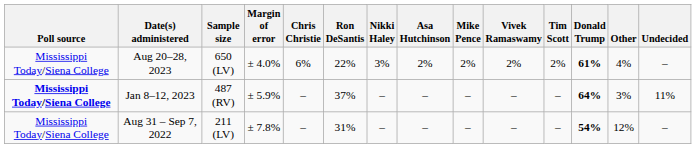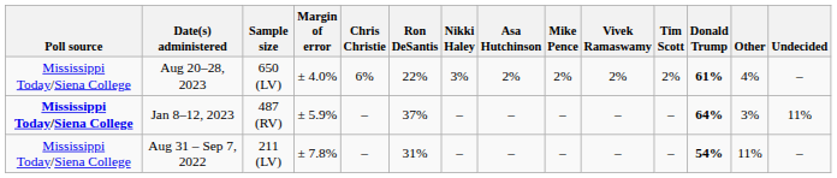 <table class="wikitable mw-datatable" style="font-size:90%;text-align:center;">
 <tr valign=bottom style="font-size:90%;">
 <th>Poll source</th>
 <th>Date(s)<br>administered</th>
 <th>Sample<br>size</th>
 <th>Margin<br>of error</th>
 <th>Chris<br>Christie</th>
 <th>Ron<br>DeSantis</th>
 <th>Nikki<br>Haley</th>
 <th>Asa<br>Hutchinson</th>
 <th>Mike<br>Pence</th>
 <th>Vivek<br>Ramaswamy</th>
 <th>Tim<br>Scott</th>
 <th>Donald<br>Trump</th>
 <th>Other</th>
 <th>Undecided</th>
 </tr>
 <tr>
 <td><a href='#'>Mississippi Today</a>/<a href='#'>Siena College</a></td>
 <td>Aug 20–28, 2023</td>
 <td>650 (LV)</td>
 <td>± 4.0%</td>
 <td>6%</td>
 <td>22%</td>
 <td>3%</td>
 <td>2%</td>
 <td>2%</td>
 <td>2%</td>
 <td>2%</td>
 <td><strong>61%</strong></td>
 <td>4%</td>
 <td>–</td>
 </tr>
 <tr>
 <td><strong><a href='#'>Mississippi Today</a>/<a href='#'>Siena College</a></strong></td>
 <td>Jan 8–12, 2023</td>
 <td>487 (RV)</td>
 <td>± 5.9%</td>
 <td>–</td>
 <td>37%</td>
 <td>–</td>
 <td>–</td>
 <td>–</td>
 <td>–</td>
 <td>–</td>
 <td><strong>64%</strong></td>
 <td>3%</td>
 <td>11%</td>
 </tr>
 <tr>
 <td><a href='#'>Mississippi Today</a>/<a href='#'>Siena College</a></td>
 <td>Aug 31 – Sep 7, 2022</td>
 <td>211 (LV)</td>
 <td>± 7.8%</td>
 <td>–</td>
 <td>31%</td>
 <td>–</td>
 <td>–</td>
 <td>–</td>
 <td>–</td>
 <td>–</td>
 <td><strong>54%</strong></td>
-<td>12%</td>
+<td>11%</td>
 <td>–</td>
 </tr>
 </table>
